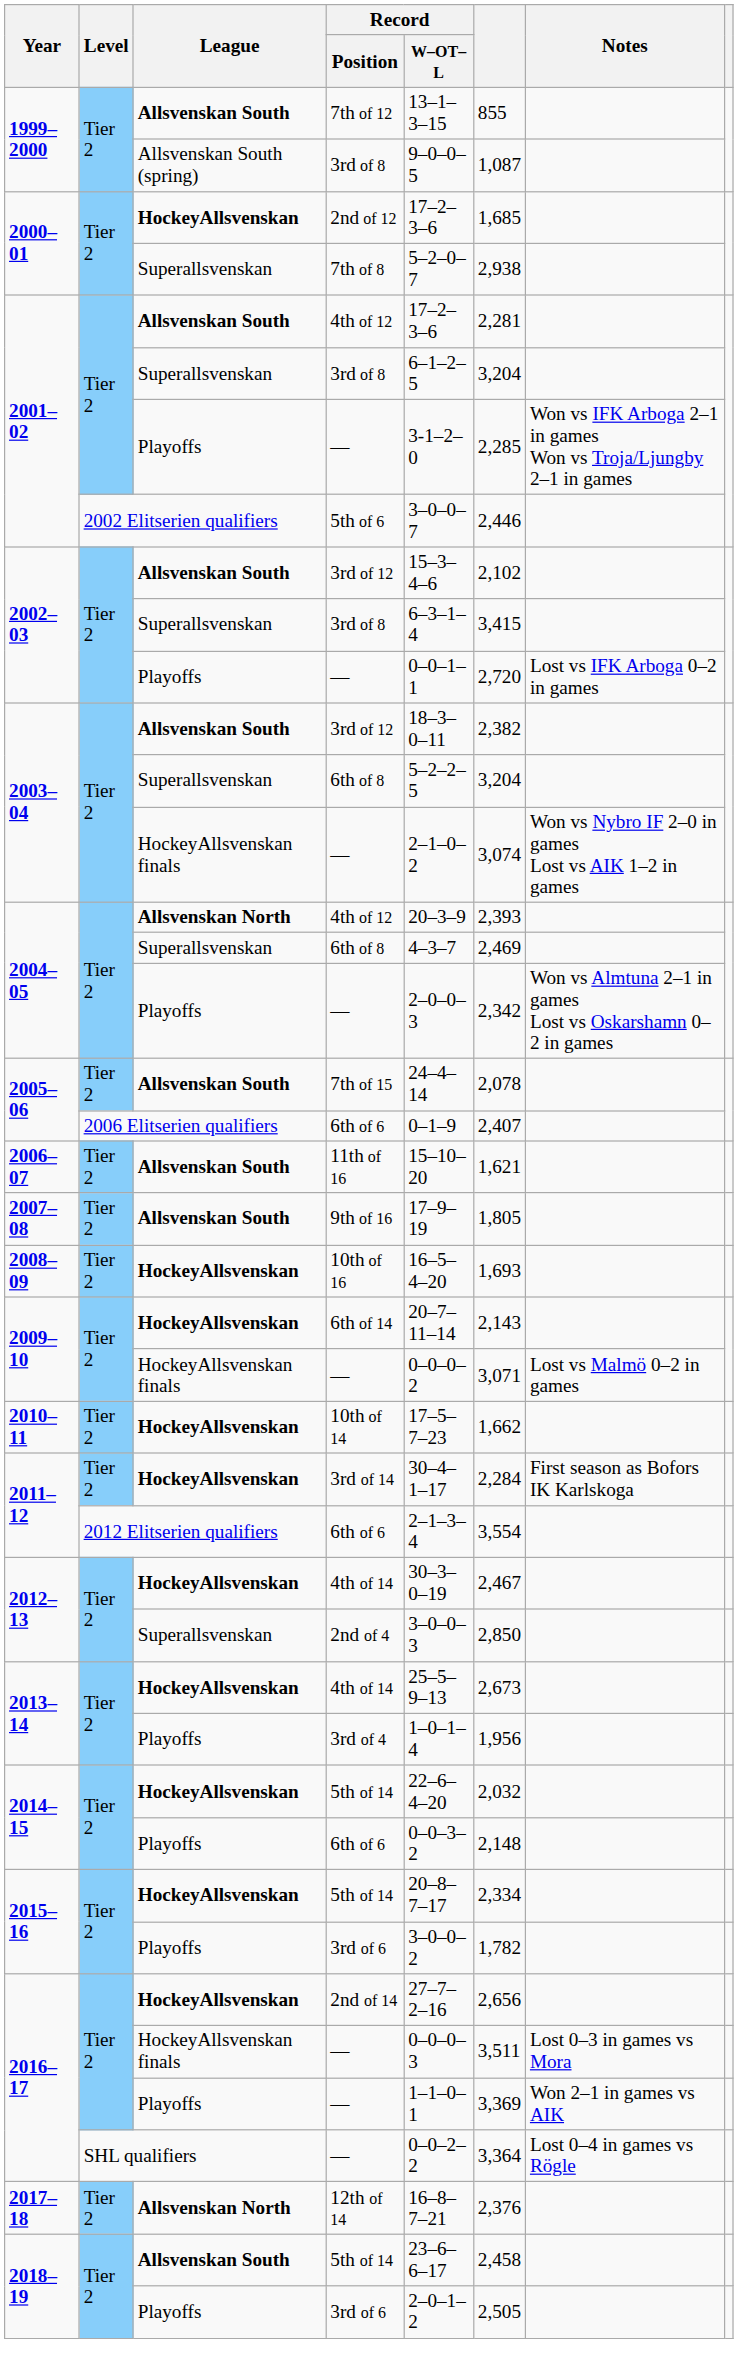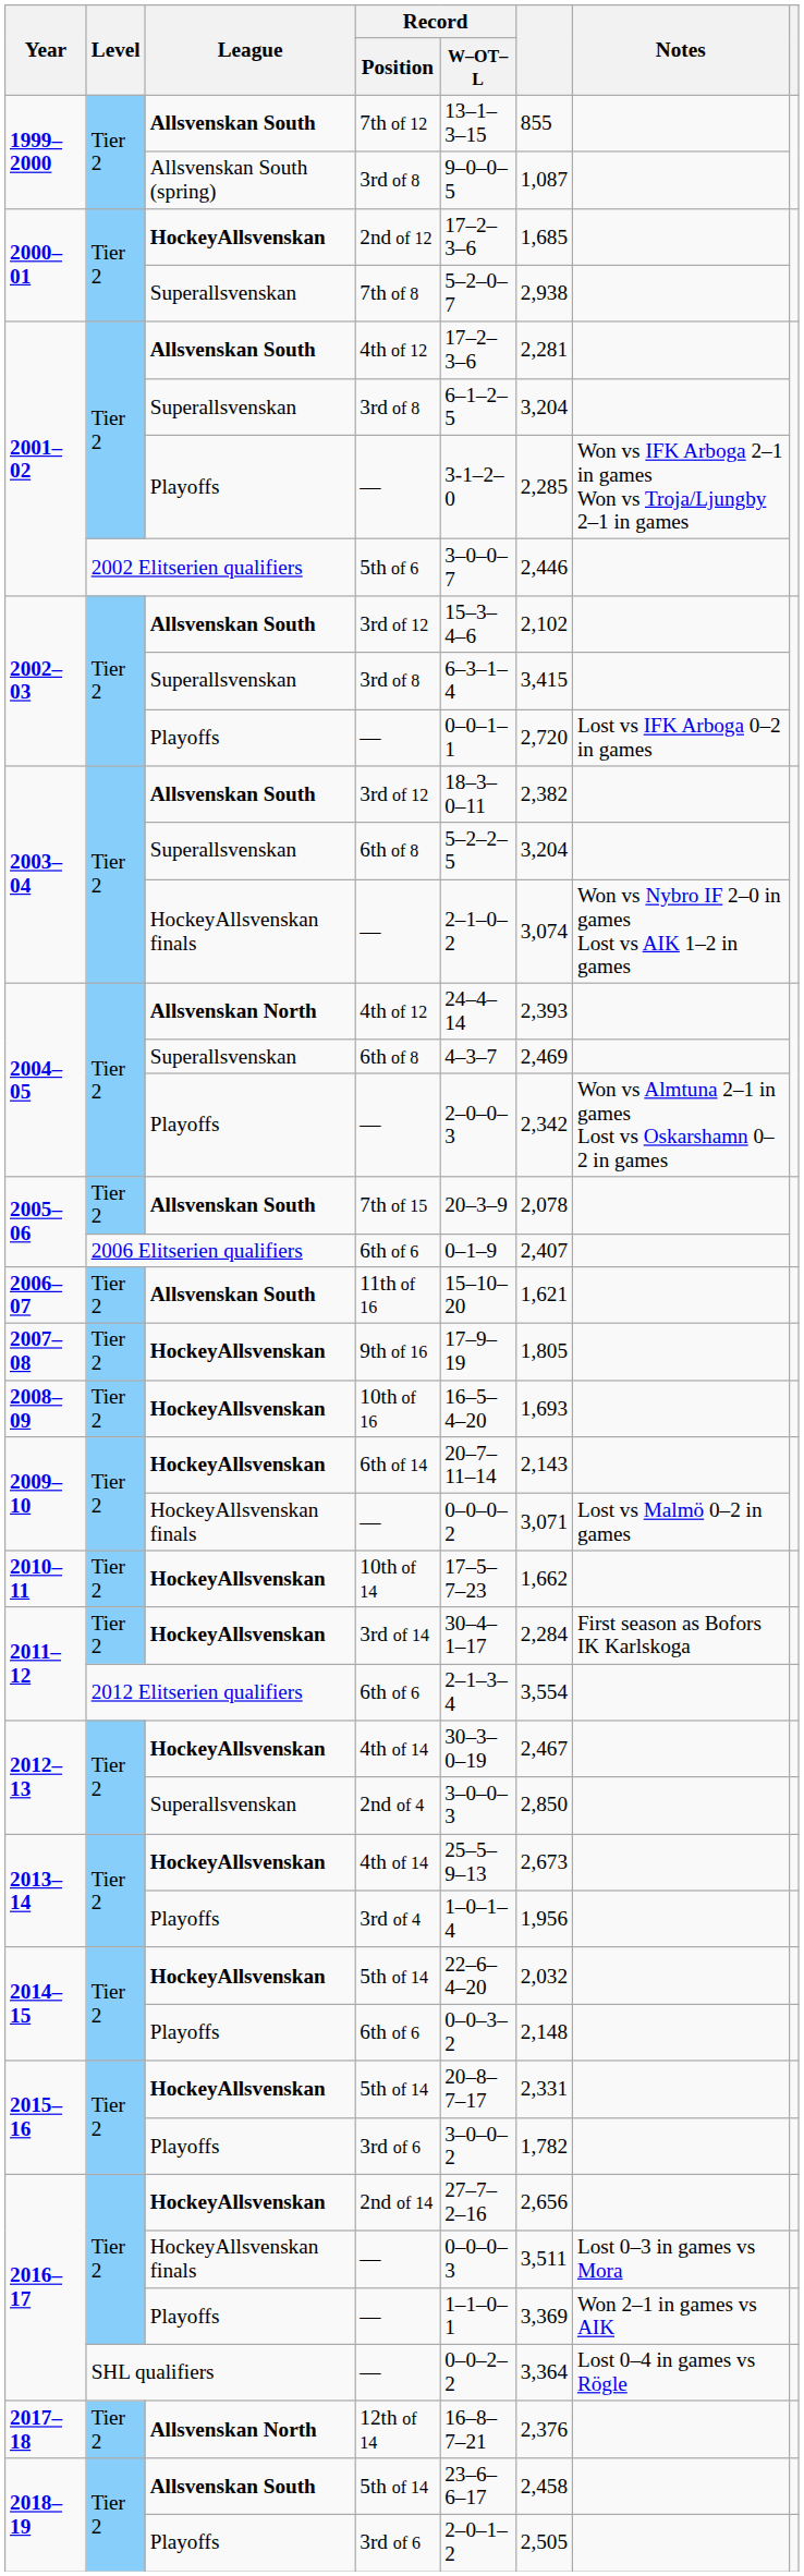 <table class="wikitable ">
 <tr>
 <th rowspan=2>Year</th>
 <th rowspan=2>Level</th>
 <th rowspan=2>League</th>
 <th colspan=2>Record</th>
 <th rowspan=2></th>
 <th rowspan=2>Notes</th>
 <th rowspan=2></th>
 </tr>
 <tr>
 <th>Position</th>
 <th><small>W–OT–L</small></th>
 </tr>
 <tr>
 <td rowspan=2><strong><a href='#'>1999–2000</a></strong></td>
 <td style="background:#87CEFA;" rowspan=2>Tier 2</td>
 <td><strong>Allsvenskan South</strong></td>
 <td>7th<small> of 12</small></td>
 <td>13–1–3–15</td>
 <td>855</td>
 <td></td>
 <td rowspan=2></td>
 </tr>
 <tr>
 <td>Allsvenskan South (spring)</td>
 <td>3rd<small> of 8</small></td>
 <td>9–0–0–5</td>
 <td>1,087</td>
 <td></td>
 </tr>
 <tr>
 <td rowspan=2><strong><a href='#'>2000–01</a></strong></td>
 <td style="background:#87CEFA;" rowspan=2>Tier 2</td>
 <td><strong>HockeyAllsvenskan</strong></td>
 <td>2nd<small> of 12</small></td>
 <td>17–2–3–6</td>
 <td>1,685</td>
 <td></td>
 <td rowspan=2></td>
 </tr>
 <tr>
 <td>Superallsvenskan</td>
 <td>7th<small> of 8</small></td>
 <td>5–2–0–7</td>
 <td>2,938</td>
 <td></td>
 </tr>
 <tr>
 <td rowspan=4><strong><a href='#'>2001–02</a></strong></td>
 <td style="background:#87CEFA;" rowspan=3>Tier 2</td>
 <td><strong>Allsvenskan South</strong></td>
 <td>4th<small> of 12</small></td>
 <td>17–2–3–6</td>
 <td>2,281</td>
 <td></td>
 <td rowspan=4></td>
 </tr>
 <tr>
 <td>Superallsvenskan</td>
 <td>3rd<small> of 8</small></td>
 <td>6–1–2–5</td>
 <td>3,204</td>
 <td></td>
 </tr>
 <tr>
 <td>Playoffs</td>
 <td>—</td>
 <td>3-1–2–0</td>
 <td>2,285</td>
 <td>Won vs <a href='#'>IFK Arboga</a> 2–1 in games<br>Won vs <a href='#'>Troja/Ljungby</a> 2–1 in games</td>
 </tr>
 <tr>
 <td colspan=2><a href='#'>2002 Elitserien qualifiers</a></td>
 <td>5th<small> of 6</small></td>
 <td>3–0–0–7</td>
 <td>2,446</td>
 <td></td>
 </tr>
 <tr>
 <td rowspan=3><strong><a href='#'>2002–03</a></strong></td>
 <td style="background:#87CEFA;" rowspan=3>Tier 2</td>
 <td><strong>Allsvenskan South</strong></td>
 <td>3rd<small> of 12</small></td>
 <td>15–3–4–6</td>
 <td>2,102</td>
 <td></td>
 <td rowspan=3></td>
 </tr>
 <tr>
 <td>Superallsvenskan</td>
 <td>3rd<small> of 8</small></td>
 <td>6–3–1–4</td>
 <td>3,415</td>
 <td></td>
 </tr>
 <tr>
 <td>Playoffs</td>
 <td>—</td>
 <td>0–0–1–1</td>
 <td>2,720</td>
 <td>Lost vs <a href='#'>IFK Arboga</a> 0–2 in games</td>
 </tr>
 <tr>
 <td rowspan=3><strong><a href='#'>2003–04</a></strong></td>
 <td style="background:#87CEFA;" rowspan=3>Tier 2</td>
 <td><strong>Allsvenskan South</strong></td>
 <td>3rd<small> of 12</small></td>
 <td>18–3–0–11</td>
 <td>2,382</td>
 <td></td>
 <td rowspan=3></td>
 </tr>
 <tr>
 <td>Superallsvenskan</td>
 <td>6th<small> of 8</small></td>
 <td>5–2–2–5</td>
 <td>3,204</td>
 <td></td>
 </tr>
 <tr>
 <td>HockeyAllsvenskan finals</td>
 <td>—</td>
 <td>2–1–0–2</td>
 <td>3,074</td>
 <td>Won vs <a href='#'>Nybro IF</a> 2–0 in games<br>Lost vs <a href='#'>AIK</a> 1–2 in games</td>
 </tr>
 <tr>
 <td rowspan=3><strong><a href='#'>2004–05</a></strong></td>
 <td style="background:#87CEFA;" rowspan=3>Tier 2</td>
 <td><strong>Allsvenskan North</strong></td>
 <td>4th<small> of 12</small></td>
-<td>20–3–9</td>
+<td>24–4–14</td>
 <td>2,393</td>
 <td></td>
 <td rowspan=3></td>
 </tr>
 <tr>
 <td>Superallsvenskan</td>
 <td>6th<small> of 8</small></td>
 <td>4–3–7</td>
 <td>2,469</td>
 <td></td>
 </tr>
 <tr>
 <td>Playoffs</td>
 <td>—</td>
 <td>2–0–0–3</td>
 <td>2,342</td>
 <td>Won vs <a href='#'>Almtuna</a> 2–1 in games<br>Lost vs <a href='#'>Oskarshamn</a> 0–2 in games</td>
 </tr>
 <tr>
 <td rowspan=2><strong><a href='#'>2005–06</a></strong></td>
 <td style="background:#87CEFA;" rowspan=1>Tier 2</td>
 <td><strong>Allsvenskan South</strong></td>
 <td>7th<small> of 15</small></td>
-<td>24–4–14</td>
+<td>20–3–9</td>
 <td>2,078</td>
 <td></td>
 <td rowspan=2></td>
 </tr>
 <tr>
 <td colspan=2><a href='#'>2006 Elitserien qualifiers</a></td>
 <td>6th<small> of 6</small></td>
 <td>0–1–9</td>
 <td>2,407</td>
 <td></td>
 </tr>
 <tr>
 <td rowspan=1><strong><a href='#'>2006–07</a></strong></td>
 <td style="background:#87CEFA;" rowspan=1>Tier 2</td>
 <td><strong>Allsvenskan South</strong></td>
 <td>11th<small> of 16</small></td>
 <td>15–10–20</td>
 <td>1,621</td>
 <td></td>
 <td rowspan=1></td>
 </tr>
 <tr>
 <td rowspan=1><strong><a href='#'>2007–08</a></strong></td>
 <td style="background:#87CEFA;" rowspan=1>Tier 2</td>
-<td><strong>Allsvenskan South</strong></td>
+<td><strong>HockeyAllsvenskan</strong></td>
 <td>9th<small> of 16</small></td>
 <td>17–9–19</td>
 <td>1,805</td>
 <td></td>
 <td rowspan=1></td>
 </tr>
 <tr>
 <td rowspan=1><strong><a href='#'>2008–09</a></strong></td>
 <td style="background:#87CEFA;" rowspan=1>Tier 2</td>
 <td><strong>HockeyAllsvenskan</strong></td>
 <td>10th<small> of 16</small></td>
 <td>16–5–4–20</td>
 <td>1,693</td>
 <td></td>
 <td rowspan=1></td>
 </tr>
 <tr>
 <td rowspan=2><strong><a href='#'>2009–10</a></strong></td>
 <td style="background:#87CEFA;" rowspan=2>Tier 2</td>
 <td><strong>HockeyAllsvenskan</strong></td>
 <td>6th<small> of 14</small></td>
 <td>20–7–11–14</td>
 <td>2,143</td>
 <td></td>
 <td rowspan=2></td>
 </tr>
 <tr>
 <td>HockeyAllsvenskan finals</td>
 <td>—</td>
 <td>0–0–0–2</td>
 <td>3,071</td>
 <td>Lost vs <a href='#'>Malmö</a> 0–2 in games</td>
 </tr>
 <tr>
 <td rowspan=1><strong><a href='#'>2010–11</a></strong></td>
 <td style="background:#87CEFA;" rowspan=1>Tier 2</td>
 <td><strong>HockeyAllsvenskan</strong></td>
 <td>10th<small> of 14</small></td>
 <td>17–5–7–23</td>
 <td>1,662</td>
 <td></td>
 <td></td>
 </tr>
 <tr>
 <td rowspan=2><strong><a href='#'>2011–12</a></strong></td>
 <td style="background:#87CEFA;" rowspan=1>Tier 2</td>
 <td><strong>HockeyAllsvenskan</strong></td>
 <td>3rd <small> of 14</small></td>
 <td>30–4–1–17</td>
 <td>2,284</td>
 <td>First season as Bofors IK Karlskoga</td>
 <td></td>
 </tr>
 <tr>
 <td colspan=2><a href='#'>2012 Elitserien qualifiers</a></td>
 <td>6th <small>of 6</small></td>
 <td>2–1–3–4</td>
 <td>3,554</td>
 <td></td>
 <td></td>
 </tr>
 <tr>
 <td rowspan=2><strong><a href='#'>2012–13</a></strong></td>
 <td style="background:#87CEFA;" rowspan=2>Tier 2</td>
 <td><strong>HockeyAllsvenskan</strong></td>
 <td>4th <small> of 14</small></td>
 <td>30–3–0–19</td>
 <td>2,467</td>
 <td></td>
 <td></td>
 </tr>
 <tr>
 <td>Superallsvenskan</td>
 <td>2nd <small>of 4</small></td>
 <td>3–0–0–3</td>
 <td>2,850</td>
 <td></td>
 <td></td>
 </tr>
 <tr>
 <td rowspan=2><strong><a href='#'>2013–14</a></strong></td>
 <td style="background:#87CEFA;" rowspan=2>Tier 2</td>
 <td><strong>HockeyAllsvenskan</strong></td>
 <td>4th <small> of 14</small></td>
 <td>25–5–9–13</td>
 <td>2,673</td>
 <td></td>
 <td></td>
 </tr>
 <tr>
 <td>Playoffs</td>
 <td>3rd <small>of 4</small></td>
 <td>1–0–1–4</td>
 <td>1,956</td>
 <td></td>
 <td></td>
 </tr>
 <tr>
 <td rowspan=2><strong><a href='#'>2014–15</a></strong></td>
 <td style="background:#87CEFA;" rowspan=2>Tier 2</td>
 <td><strong>HockeyAllsvenskan</strong></td>
 <td>5th <small> of 14</small></td>
 <td>22–6–4–20</td>
 <td>2,032</td>
 <td></td>
 <td></td>
 </tr>
 <tr>
 <td>Playoffs</td>
 <td>6th <small>of 6</small></td>
 <td>0–0–3–2</td>
 <td>2,148</td>
 <td></td>
 <td></td>
 </tr>
 <tr>
 <td rowspan=2><strong><a href='#'>2015–16</a></strong></td>
 <td style="background:#87CEFA;" rowspan=2>Tier 2</td>
 <td><strong>HockeyAllsvenskan</strong></td>
 <td>5th <small> of 14</small></td>
 <td>20–8–7–17</td>
-<td>2,334</td>
+<td>2,331</td>
 <td></td>
 <td></td>
 </tr>
 <tr>
 <td>Playoffs</td>
 <td>3rd <small>of 6</small></td>
 <td>3–0–0–2</td>
 <td>1,782</td>
 <td></td>
 <td></td>
 </tr>
 <tr>
 <td rowspan=4><strong><a href='#'>2016–17</a></strong></td>
 <td style="background:#87CEFA;" rowspan=3>Tier 2</td>
 <td><strong>HockeyAllsvenskan</strong></td>
 <td>2nd <small> of 14</small></td>
 <td>27–7–2–16</td>
 <td>2,656</td>
 <td></td>
 <td></td>
 </tr>
 <tr>
 <td>HockeyAllsvenskan finals</td>
 <td>—</td>
 <td>0–0–0–3</td>
 <td>3,511</td>
 <td>Lost 0–3 in games vs <a href='#'>Mora</a></td>
 <td></td>
 </tr>
 <tr>
 <td>Playoffs</td>
 <td>—</td>
 <td>1–1–0–1</td>
 <td>3,369</td>
 <td>Won 2–1 in games vs <a href='#'>AIK</a></td>
 <td></td>
 </tr>
 <tr>
 <td colspan=2>SHL qualifiers</td>
 <td>—</td>
 <td>0–0–2–2</td>
 <td>3,364</td>
 <td>Lost 0–4 in games vs <a href='#'>Rögle</a></td>
 <td></td>
 </tr>
 <tr>
 <td rowspan=1><strong><a href='#'>2017–18</a></strong></td>
 <td style="background:#87CEFA;" rowspan=1>Tier 2</td>
 <td><strong>Allsvenskan North</strong></td>
 <td>12th <small> of 14</small></td>
 <td>16–8–7–21</td>
 <td>2,376</td>
 <td></td>
 <td></td>
 </tr>
 <tr>
 <td rowspan=2><strong><a href='#'>2018–19</a></strong></td>
 <td style="background:#87CEFA;" rowspan=2>Tier 2</td>
 <td><strong>Allsvenskan South</strong></td>
 <td>5th <small> of 14</small></td>
 <td>23–6–6–17</td>
 <td>2,458</td>
 <td></td>
 <td></td>
 </tr>
 <tr>
 <td>Playoffs</td>
 <td>3rd <small>of 6</small></td>
 <td>2–0–1–2</td>
 <td>2,505</td>
 <td></td>
 <td></td>
 </tr>
 </table>
